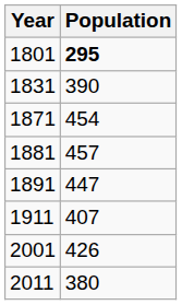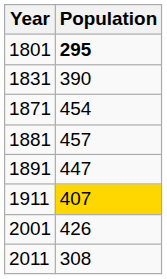 <table class="wikitable" border="1">
 <tr>
 <th>Year</th>
 <th>Population</th>
 </tr>
 <tr>
 <td>1801</td>
 <td><strong>295</strong></td>
 </tr>
 <tr>
 <td>1831</td>
 <td>390</td>
 </tr>
 <tr>
 <td>1871</td>
 <td>454</td>
 </tr>
 <tr>
 <td>1881</td>
 <td>457</td>
 </tr>
 <tr>
 <td>1891</td>
 <td>447</td>
 </tr>
 <tr>
 <td>1911</td>
-<td>407</td>
+<td style="background: gold;">407</td>
 </tr>
 <tr>
 <td>2001</td>
 <td>426</td>
 </tr>
 <tr>
 <td>2011</td>
-<td>380</td>
+<td>308</td>
 </tr>
 </table>
